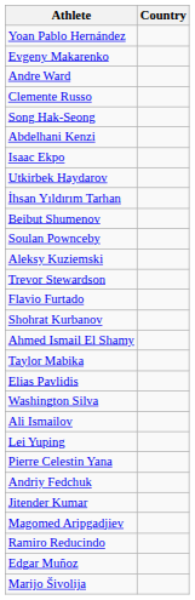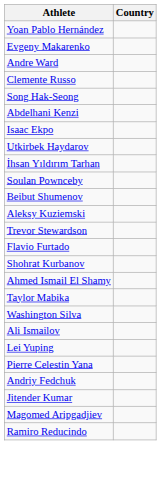 <table class="wikitable sortable" style="text-align:center">
 <tr>
 <th>Athlete</th>
 <th>Country</th>
 </tr>
 <tr>
 <td align="left"><a href='#'>Yoan Pablo Hernández</a></td>
 <td></td>
 </tr>
 <tr>
 <td align="left"><a href='#'>Evgeny Makarenko</a></td>
 <td></td>
 </tr>
 <tr>
 <td align="left"><a href='#'>Andre Ward</a></td>
 <td></td>
 </tr>
 <tr>
 <td align="left"><a href='#'>Clemente Russo</a></td>
 <td></td>
 </tr>
 <tr>
 <td align="left"><a href='#'>Song Hak-Seong</a></td>
 <td></td>
 </tr>
 <tr>
 <td align="left"><a href='#'>Abdelhani Kenzi</a></td>
 <td></td>
 </tr>
 <tr>
 <td align="left"><a href='#'>Isaac Ekpo</a></td>
 <td></td>
 </tr>
 <tr>
 <td align="left"><a href='#'>Utkirbek Haydarov</a></td>
 <td></td>
 </tr>
 <tr>
 <td align="left"><a href='#'>İhsan Yıldırım Tarhan</a></td>
 <td></td>
 </tr>
 <tr>
-<td align="left"><a href='#'>Beibut Shumenov</a></td>
+<td align="left"><a href='#'>Soulan Pownceby</a></td>
 <td></td>
 </tr>
 <tr>
-<td align="left"><a href='#'>Soulan Pownceby</a></td>
+<td align="left"><a href='#'>Beibut Shumenov</a></td>
 <td></td>
 </tr>
 <tr>
 <td align="left"><a href='#'>Aleksy Kuziemski</a></td>
 <td></td>
 </tr>
 <tr>
 <td align="left"><a href='#'>Trevor Stewardson</a></td>
 <td></td>
 </tr>
 <tr>
 <td align="left"><a href='#'>Flavio Furtado</a></td>
 <td></td>
 </tr>
 <tr>
 <td align="left"><a href='#'>Shohrat Kurbanov</a></td>
 <td></td>
 </tr>
 <tr>
 <td align="left"><a href='#'>Ahmed Ismail El Shamy</a></td>
 <td></td>
 </tr>
 <tr>
 <td align="left"><a href='#'>Taylor Mabika</a></td>
-<td></td>
-</tr>
-<tr>
-<td align="left"><a href='#'>Elias Pavlidis</a></td>
 <td></td>
 </tr>
 <tr>
 <td align="left"><a href='#'>Washington Silva</a></td>
 <td></td>
 </tr>
 <tr>
 <td align="left"><a href='#'>Ali Ismailov</a></td>
 <td></td>
 </tr>
 <tr>
 <td align="left"><a href='#'>Lei Yuping</a></td>
 <td></td>
 </tr>
 <tr>
 <td align="left"><a href='#'>Pierre Celestin Yana</a></td>
 <td></td>
 </tr>
 <tr>
 <td align="left"><a href='#'>Andriy Fedchuk</a></td>
 <td></td>
 </tr>
 <tr>
 <td align="left"><a href='#'>Jitender Kumar</a></td>
 <td></td>
 </tr>
 <tr>
 <td align="left"><a href='#'>Magomed Aripgadjiev</a></td>
 <td></td>
 </tr>
 <tr>
 <td align="left"><a href='#'>Ramiro Reducindo</a></td>
 <td></td>
 </tr>
-<tr>
-<td align="left"><a href='#'>Edgar Muñoz</a></td>
-<td></td>
-</tr>
-<tr>
-<td align="left"><a href='#'>Marijo Šivolija</a></td>
-<td></td>
-</tr>
 </table>
